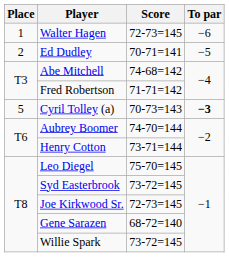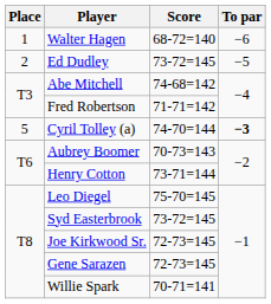 <table class=wikitable>
 <tr>
 <th>Place</th>
 <th>Player</th>
 <th>Score</th>
 <th>To par</th>
 </tr>
 <tr>
 <td align=center>1</td>
 <td> <a href='#'>Walter Hagen</a></td>
-<td>72-73=145</td>
+<td>68-72=140</td>
 <td align=center>−6</td>
 </tr>
 <tr>
 <td align=center>2</td>
 <td> <a href='#'>Ed Dudley</a></td>
-<td>70-71=141</td>
+<td>73-72=145</td>
 <td align=center>−5</td>
 </tr>
 <tr>
 <td rowspan=2 align=center>T3</td>
 <td> <a href='#'>Abe Mitchell</a></td>
 <td>74-68=142</td>
 <td rowspan=2 align=center>−4</td>
 </tr>
 <tr>
 <td> Fred Robertson</td>
 <td>71-71=142</td>
 </tr>
 <tr>
 <td align=center>5</td>
 <td> <a href='#'>Cyril Tolley</a> (a)</td>
-<td>70-73=143</td>
+<td>74-70=144</td>
 <td align=center><strong>−3</strong></td>
 </tr>
 <tr>
 <td rowspan=2 align=center>T6</td>
 <td> <a href='#'>Aubrey Boomer</a></td>
-<td>74-70=144</td>
+<td>70-73=143</td>
 <td rowspan=2 align=center>−2</td>
 </tr>
 <tr>
 <td> <a href='#'>Henry Cotton</a></td>
 <td>73-71=144</td>
 </tr>
 <tr>
 <td rowspan=5 align=center>T8</td>
 <td> <a href='#'>Leo Diegel</a></td>
 <td>75-70=145</td>
 <td rowspan=5 align=center>−1</td>
 </tr>
 <tr>
 <td> <a href='#'>Syd Easterbrook</a></td>
 <td>73-72=145</td>
 </tr>
 <tr>
 <td> <a href='#'>Joe Kirkwood Sr.</a></td>
 <td>72-73=145</td>
 </tr>
 <tr>
 <td> <a href='#'>Gene Sarazen</a></td>
-<td>68-72=140</td>
+<td>72-73=145</td>
 </tr>
 <tr>
 <td> Willie Spark</td>
-<td>73-72=145</td>
+<td>70-71=141</td>
 </tr>
 </table>
